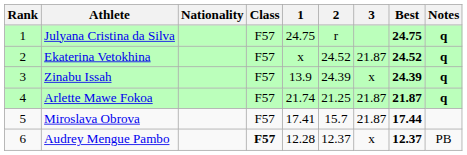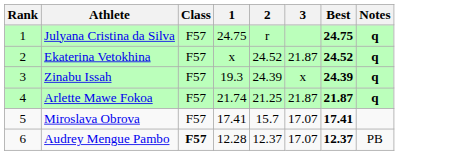 <table class="wikitable sortable" style="text-align:center">
 <tr>
 <th>Rank</th>
 <th>Athlete</th>
-<th>Nationality</th>
 <th>Class</th>
 <th>1</th>
 <th>2</th>
 <th>3</th>
 <th>Best</th>
 <th>Notes</th>
 </tr>
 <tr bgcolor=bbffbb>
 <td>1</td>
 <td align=left><a href='#'>Julyana Cristina da Silva</a></td>
-<td align=left></td>
 <td>F57</td>
 <td>24.75</td>
 <td>r</td>
 <td></td>
 <td><strong>24.75</strong></td>
 <td><strong>q</strong></td>
 </tr>
 <tr bgcolor=bbffbb>
 <td>2</td>
 <td align=left><a href='#'>Ekaterina Vetokhina</a></td>
-<td align=left></td>
 <td>F57</td>
 <td>x</td>
 <td>24.52</td>
 <td>21.87</td>
 <td><strong>24.52</strong></td>
 <td><strong>q</strong></td>
 </tr>
 <tr bgcolor=bbffbb>
 <td>3</td>
 <td align=left><a href='#'>Zinabu Issah</a></td>
-<td align=left></td>
 <td>F57</td>
-<td>13.9</td>
+<td>19.3</td>
 <td>24.39</td>
 <td>x</td>
 <td><strong>24.39</strong></td>
 <td><strong>q</strong></td>
 </tr>
 <tr bgcolor=bbffbb>
 <td>4</td>
 <td align=left><a href='#'>Arlette Mawe Fokoa</a></td>
-<td align=left></td>
 <td>F57</td>
 <td>21.74</td>
 <td>21.25</td>
 <td>21.87</td>
 <td><strong>21.87</strong></td>
 <td><strong>q</strong></td>
 </tr>
 <tr>
 <td>5</td>
 <td align=left><a href='#'>Miroslava Obrova</a></td>
-<td align=left></td>
 <td>F57</td>
 <td>17.41</td>
 <td>15.7</td>
-<td>21.87</td>
-<td><strong>17.44</strong></td>
+<td>17.07</td>
+<td><strong>17.41</strong></td>
 <td></td>
 </tr>
 <tr>
 <td>6</td>
 <td align=left><a href='#'>Audrey Mengue Pambo</a></td>
-<td align="left"></td>
 <td><strong>F57</strong></td>
 <td>12.28</td>
 <td>12.37</td>
-<td>x</td>
+<td>17.07</td>
 <td><strong>12.37</strong></td>
 <td>PB</td>
 </tr>
 </table>
